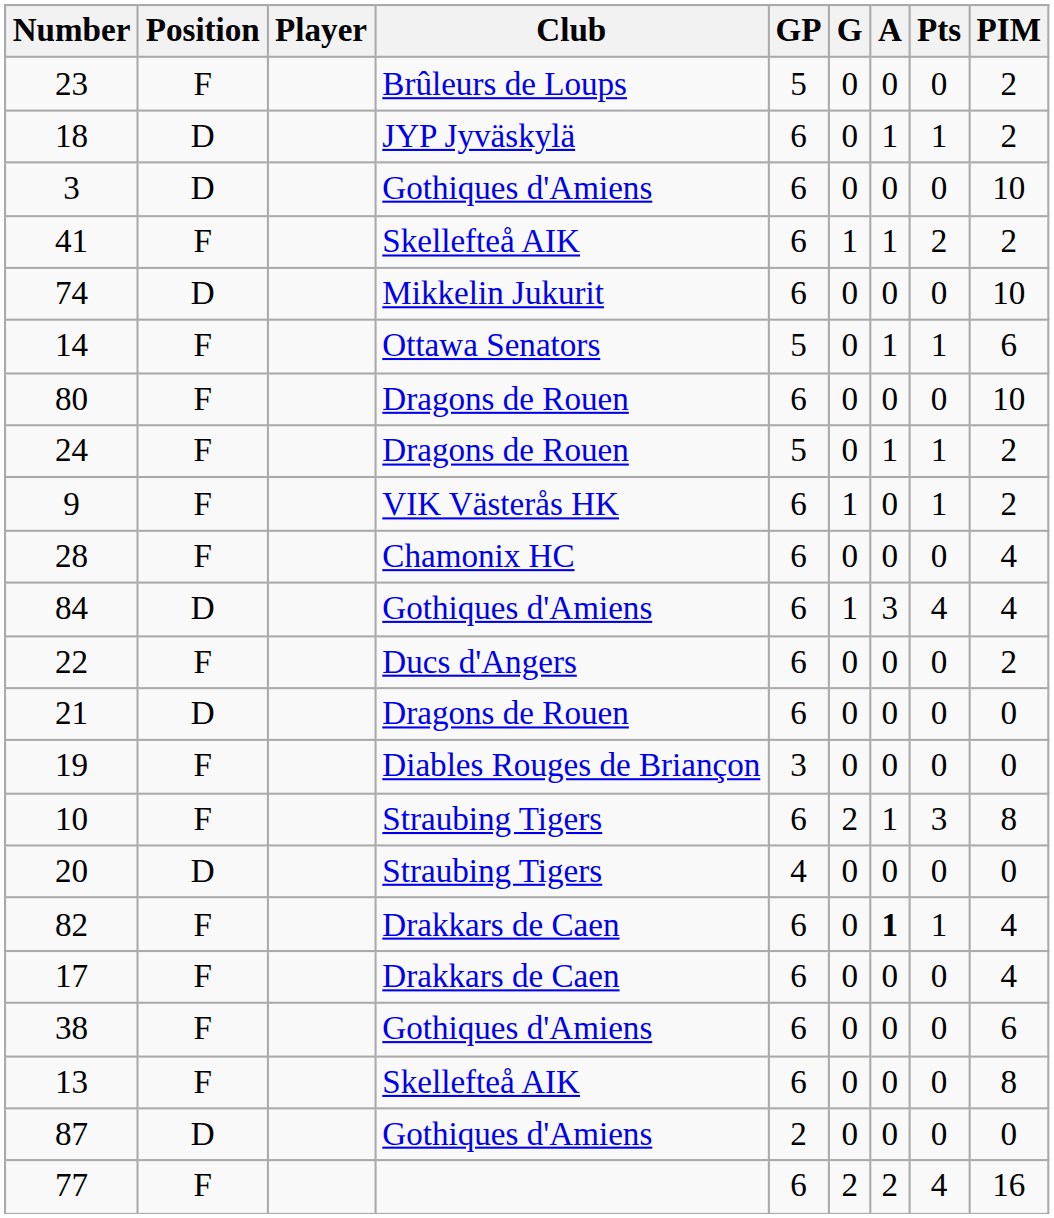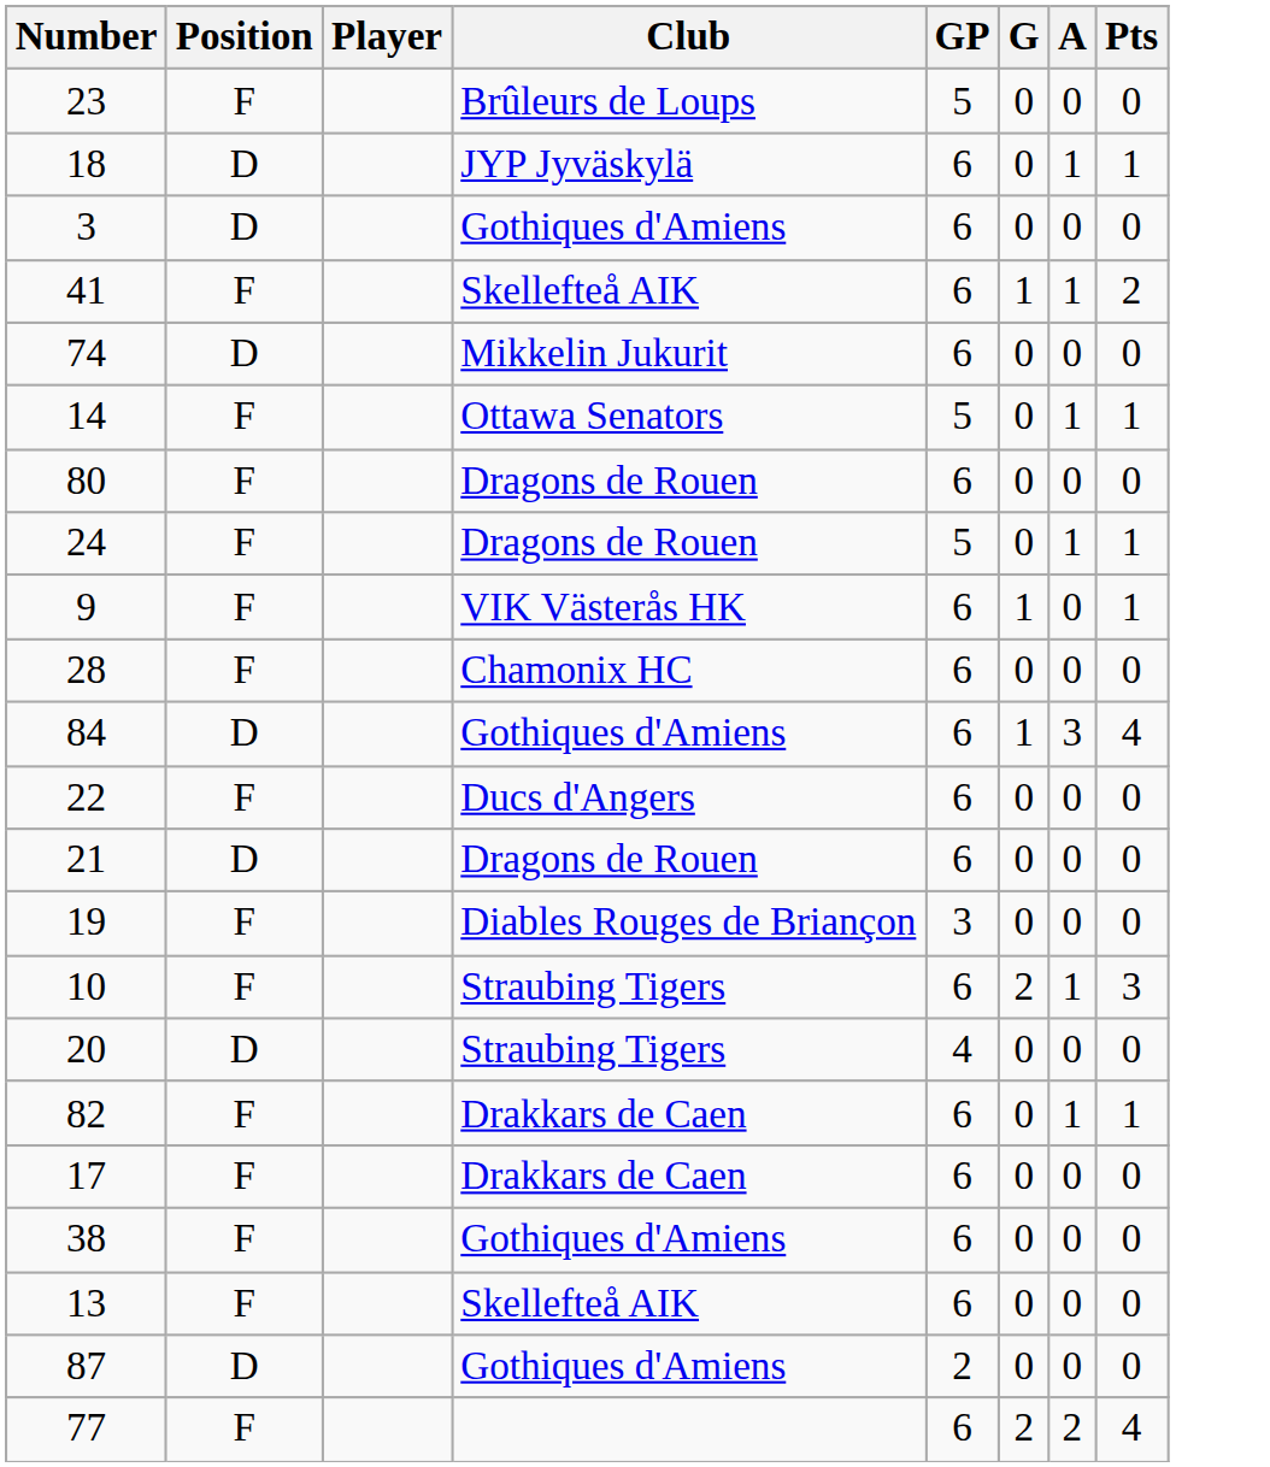 <table class="wikitable sortable" style="text-align: center;">
 <tr>
 <th scope="col">Number</th>
 <th scope="col">Position</th>
 <th scope="col">Player</th>
 <th scope="col">Club</th>
 <th scope="col">GP</th>
 <th scope="col">G</th>
 <th scope="col">A</th>
 <th scope="col">Pts</th>
-<th scope="col">PIM</th>
 </tr>
 <tr>
 <td>23</td>
 <td>F</td>
 <td scope="row" align=left></td>
 <td align=left><a href='#'>Brûleurs de Loups</a></td>
 <td>5</td>
 <td>0</td>
 <td>0</td>
 <td>0</td>
-<td>2</td>
 </tr>
 <tr>
 <td>18</td>
 <td>D</td>
 <td scope="row" align=left></td>
 <td align=left><a href='#'>JYP Jyväskylä</a></td>
 <td>6</td>
 <td>0</td>
 <td>1</td>
 <td>1</td>
-<td>2</td>
 </tr>
 <tr>
 <td>3</td>
 <td>D</td>
 <td scope="row" align=left></td>
 <td align=left><a href='#'>Gothiques d'Amiens</a></td>
 <td>6</td>
 <td>0</td>
 <td>0</td>
 <td>0</td>
-<td>10</td>
 </tr>
 <tr>
 <td>41</td>
 <td>F</td>
 <td scope="row" align=left></td>
 <td align=left><a href='#'>Skellefteå AIK</a></td>
 <td>6</td>
 <td>1</td>
 <td>1</td>
-<td>2</td>
 <td>2</td>
 </tr>
 <tr>
 <td>74</td>
 <td>D</td>
 <td scope="row" align=left></td>
 <td align=left><a href='#'>Mikkelin Jukurit</a></td>
 <td>6</td>
 <td>0</td>
 <td>0</td>
 <td>0</td>
-<td>10</td>
 </tr>
 <tr>
 <td>14</td>
 <td>F</td>
 <td scope="row" align=left></td>
 <td align=left><a href='#'>Ottawa Senators</a></td>
 <td>5</td>
 <td>0</td>
 <td>1</td>
 <td>1</td>
-<td>6</td>
 </tr>
 <tr>
 <td>80</td>
 <td>F</td>
 <td scope="row" align=left></td>
 <td align=left><a href='#'>Dragons de Rouen</a></td>
 <td>6</td>
 <td>0</td>
 <td>0</td>
 <td>0</td>
-<td>10</td>
 </tr>
 <tr>
 <td>24</td>
 <td>F</td>
 <td scope="row" align=left></td>
 <td align=left><a href='#'>Dragons de Rouen</a></td>
 <td>5</td>
 <td>0</td>
 <td>1</td>
 <td>1</td>
-<td>2</td>
 </tr>
 <tr>
 <td>9</td>
 <td>F</td>
 <td scope="row" align=left></td>
 <td align=left><a href='#'>VIK Västerås HK</a></td>
 <td>6</td>
 <td>1</td>
 <td>0</td>
 <td>1</td>
-<td>2</td>
 </tr>
 <tr>
 <td>28</td>
 <td>F</td>
 <td scope="row" align=left></td>
 <td align=left><a href='#'>Chamonix HC</a></td>
 <td>6</td>
 <td>0</td>
 <td>0</td>
 <td>0</td>
-<td>4</td>
 </tr>
 <tr>
 <td>84</td>
 <td>D</td>
 <td scope="row" align=left></td>
 <td align=left><a href='#'>Gothiques d'Amiens</a></td>
 <td>6</td>
 <td>1</td>
 <td>3</td>
-<td>4</td>
 <td>4</td>
 </tr>
 <tr>
 <td>22</td>
 <td>F</td>
 <td scope="row" align=left></td>
 <td align=left><a href='#'>Ducs d'Angers</a></td>
 <td>6</td>
 <td>0</td>
 <td>0</td>
 <td>0</td>
-<td>2</td>
 </tr>
 <tr>
 <td>21</td>
 <td>D</td>
 <td scope="row" align=left></td>
 <td align=left><a href='#'>Dragons de Rouen</a></td>
 <td>6</td>
-<td>0</td>
 <td>0</td>
 <td>0</td>
 <td>0</td>
 </tr>
 <tr>
 <td>19</td>
 <td>F</td>
 <td scope="row" align=left></td>
 <td align=left><a href='#'>Diables Rouges de Briançon</a></td>
 <td>3</td>
 <td>0</td>
 <td>0</td>
 <td>0</td>
-<td>0</td>
 </tr>
 <tr>
 <td>10</td>
 <td>F</td>
 <td scope="row" align=left></td>
 <td align=left><a href='#'>Straubing Tigers</a></td>
 <td>6</td>
 <td>2</td>
 <td>1</td>
 <td>3</td>
-<td>8</td>
 </tr>
 <tr>
 <td>20</td>
 <td>D</td>
 <td scope="row" align=left></td>
 <td align=left><a href='#'>Straubing Tigers</a></td>
 <td>4</td>
-<td>0</td>
 <td>0</td>
 <td>0</td>
 <td>0</td>
 </tr>
 <tr>
 <td>82</td>
 <td>F</td>
 <td scope="row" align=left></td>
 <td align=left><a href='#'>Drakkars de Caen</a></td>
 <td>6</td>
 <td>0</td>
-<td><strong>1</strong></td>
 <td>1</td>
-<td>4</td>
+<td>1</td>
 </tr>
 <tr>
 <td>17</td>
 <td>F</td>
 <td scope="row" align=left></td>
 <td align=left><a href='#'>Drakkars de Caen</a></td>
 <td>6</td>
 <td>0</td>
 <td>0</td>
 <td>0</td>
-<td>4</td>
 </tr>
 <tr>
 <td>38</td>
 <td>F</td>
 <td scope="row" align=left></td>
 <td align=left><a href='#'>Gothiques d'Amiens</a></td>
 <td>6</td>
 <td>0</td>
 <td>0</td>
 <td>0</td>
-<td>6</td>
 </tr>
 <tr>
 <td>13</td>
 <td>F</td>
 <td scope="row" align=left></td>
 <td align=left><a href='#'>Skellefteå AIK</a></td>
 <td>6</td>
 <td>0</td>
 <td>0</td>
 <td>0</td>
-<td>8</td>
 </tr>
 <tr>
 <td>87</td>
 <td>D</td>
 <td scope="row" align=left></td>
 <td align=left><a href='#'>Gothiques d'Amiens</a></td>
 <td>2</td>
-<td>0</td>
 <td>0</td>
 <td>0</td>
 <td>0</td>
 </tr>
 <tr>
 <td>77</td>
 <td>F</td>
 <td scope="row" align=left></td>
 <td align=left></td>
 <td>6</td>
 <td>2</td>
 <td>2</td>
 <td>4</td>
-<td>16</td>
 </tr>
 </table>
